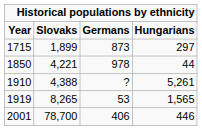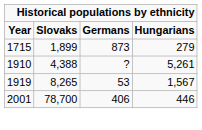 <table class="wikitable"  style="margin:0 auto; text-align:right;">
 <tr>
 <td colspan="4"><strong>Historical populations by ethnicity</strong></td>
 </tr>
 <tr>
 <td><strong>Year</strong></td>
 <td><strong>Slovaks</strong></td>
 <td><strong>Germans</strong></td>
 <td><strong>Hungarians</strong></td>
 </tr>
 <tr>
 <td>1715</td>
 <td>1,899</td>
 <td>873</td>
-<td>297</td>
-</tr>
-<tr>
-<td>1850</td>
-<td>4,221</td>
-<td>978</td>
-<td>44</td>
+<td>279</td>
 </tr>
 <tr>
 <td>1910</td>
 <td>4,388</td>
 <td>?</td>
 <td>5,261</td>
 </tr>
 <tr>
 <td>1919</td>
 <td>8,265</td>
 <td>53</td>
-<td>1,565</td>
+<td>1,567</td>
 </tr>
 <tr>
 <td>2001</td>
 <td>78,700</td>
 <td>406</td>
 <td>446</td>
 </tr>
 </table>
